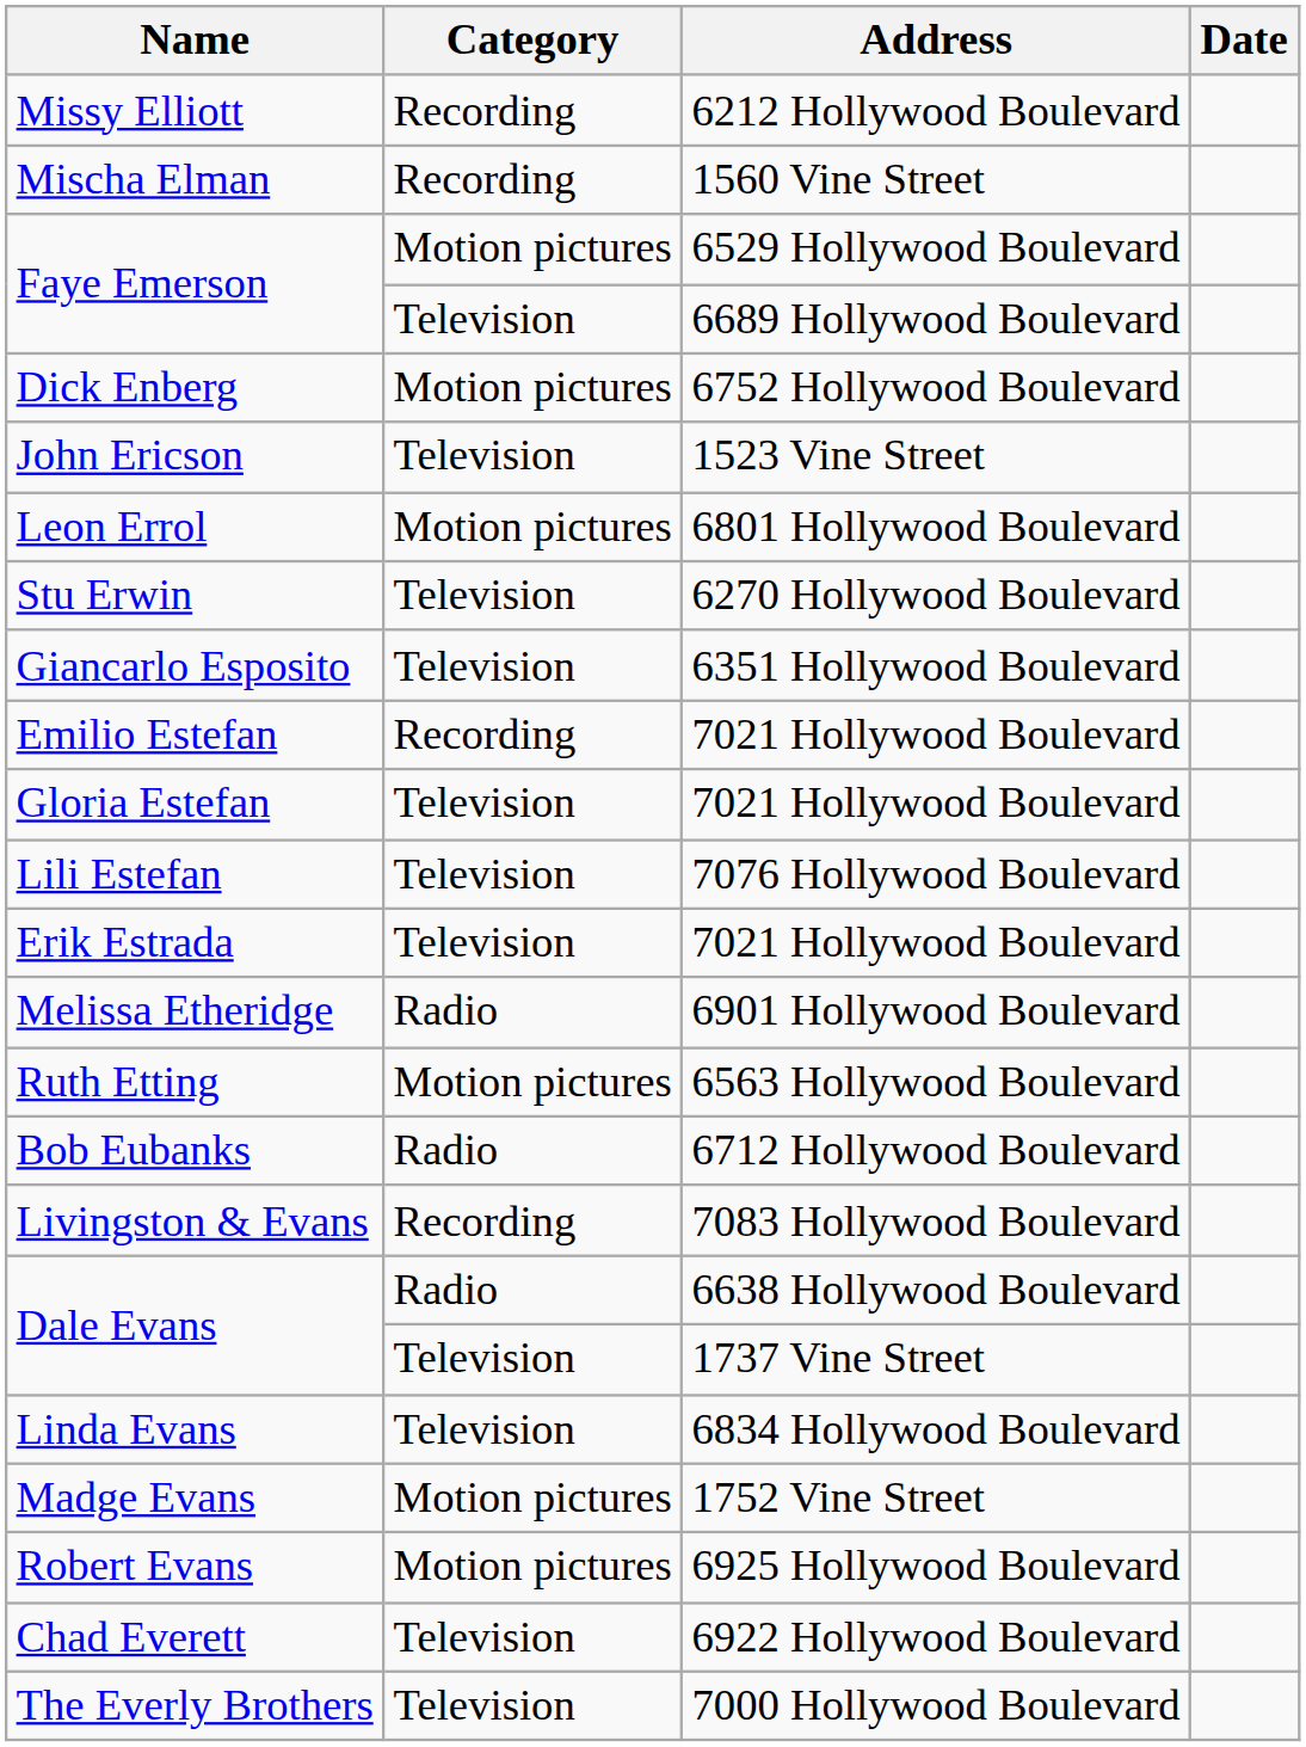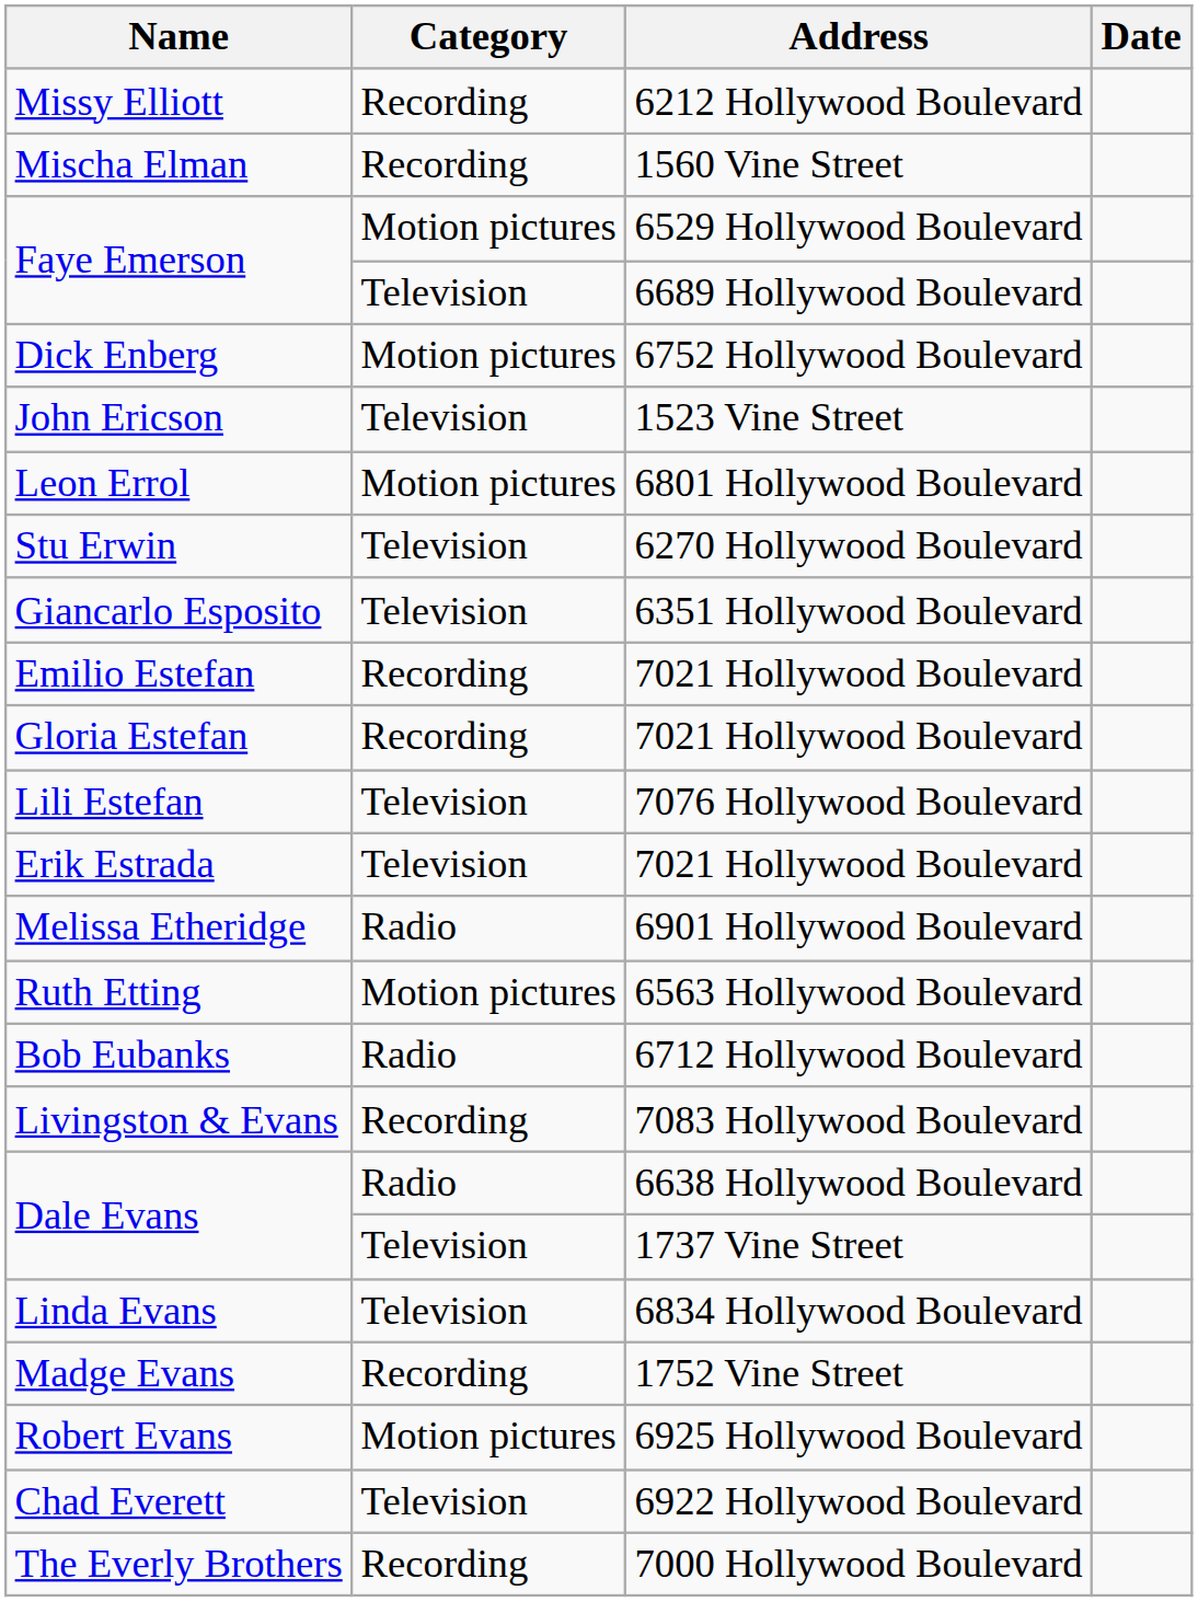 <table class="wikitable sortable" style="font-size: 100%;">
 <tr>
 <th>Name</th>
 <th>Category</th>
 <th>Address</th>
 <th>Date</th>
 </tr>
 <tr>
 <td><a href='#'>Missy Elliott</a></td>
 <td>Recording</td>
 <td>6212 Hollywood Boulevard</td>
 <td></td>
 </tr>
 <tr>
 <td><a href='#'>Mischa Elman</a></td>
 <td>Recording</td>
 <td>1560 Vine Street</td>
 <td></td>
 </tr>
 <tr>
 <td rowspan="2"><a href='#'>Faye Emerson</a></td>
 <td>Motion pictures</td>
 <td>6529 Hollywood Boulevard</td>
 <td></td>
 </tr>
 <tr>
 <td>Television</td>
 <td>6689 Hollywood Boulevard</td>
 <td></td>
 </tr>
 <tr>
 <td><a href='#'>Dick Enberg</a></td>
 <td>Motion pictures</td>
 <td>6752 Hollywood Boulevard</td>
 <td></td>
 </tr>
 <tr>
 <td><a href='#'>John Ericson</a></td>
 <td>Television</td>
 <td>1523 Vine Street</td>
 <td></td>
 </tr>
 <tr>
 <td><a href='#'>Leon Errol</a></td>
 <td>Motion pictures</td>
 <td>6801 Hollywood Boulevard</td>
 <td></td>
 </tr>
 <tr>
 <td><a href='#'>Stu Erwin</a></td>
 <td>Television</td>
 <td>6270 Hollywood Boulevard</td>
 <td></td>
 </tr>
 <tr>
 <td><a href='#'>Giancarlo Esposito</a></td>
 <td>Television</td>
 <td>6351 Hollywood Boulevard</td>
 <td></td>
 </tr>
 <tr>
 <td><a href='#'>Emilio Estefan</a></td>
 <td>Recording</td>
 <td>7021 Hollywood Boulevard</td>
 <td></td>
 </tr>
 <tr>
 <td><a href='#'>Gloria Estefan</a></td>
-<td>Television</td>
+<td>Recording</td>
 <td>7021 Hollywood Boulevard</td>
 <td></td>
 </tr>
 <tr>
 <td><a href='#'>Lili Estefan</a></td>
 <td>Television</td>
 <td>7076 Hollywood Boulevard</td>
 <td></td>
 </tr>
 <tr>
 <td><a href='#'>Erik Estrada</a></td>
 <td>Television</td>
 <td>7021 Hollywood Boulevard</td>
 <td></td>
 </tr>
 <tr>
 <td><a href='#'>Melissa Etheridge</a></td>
 <td>Radio</td>
 <td>6901 Hollywood Boulevard</td>
 <td></td>
 </tr>
 <tr>
 <td><a href='#'>Ruth Etting</a></td>
 <td>Motion pictures</td>
 <td>6563 Hollywood Boulevard</td>
 <td></td>
 </tr>
 <tr>
 <td><a href='#'>Bob Eubanks</a></td>
 <td>Radio</td>
 <td>6712 Hollywood Boulevard</td>
 <td></td>
 </tr>
 <tr>
 <td><a href='#'>Livingston & Evans</a></td>
 <td>Recording</td>
 <td>7083 Hollywood Boulevard</td>
 <td></td>
 </tr>
 <tr>
 <td rowspan="2"><a href='#'>Dale Evans</a></td>
 <td>Radio</td>
 <td>6638 Hollywood Boulevard</td>
 <td></td>
 </tr>
 <tr>
 <td>Television</td>
 <td>1737 Vine Street</td>
 <td></td>
 </tr>
 <tr>
 <td><a href='#'>Linda Evans</a></td>
 <td>Television</td>
 <td>6834 Hollywood Boulevard</td>
 <td></td>
 </tr>
 <tr>
 <td><a href='#'>Madge Evans</a></td>
-<td>Motion pictures</td>
+<td>Recording</td>
 <td>1752 Vine Street</td>
 <td></td>
 </tr>
 <tr>
 <td><a href='#'>Robert Evans</a></td>
 <td>Motion pictures</td>
 <td>6925 Hollywood Boulevard</td>
 <td></td>
 </tr>
 <tr>
 <td><a href='#'>Chad Everett</a></td>
 <td>Television</td>
 <td>6922 Hollywood Boulevard</td>
 <td></td>
 </tr>
 <tr>
 <td><a href='#'>The Everly Brothers</a></td>
-<td>Television</td>
+<td>Recording</td>
 <td>7000 Hollywood Boulevard</td>
 <td></td>
 </tr>
 </table>
